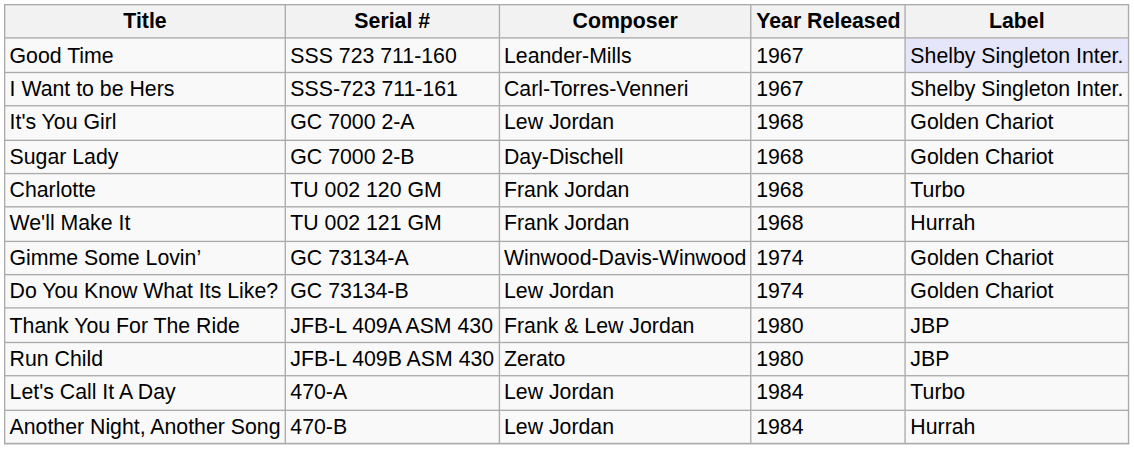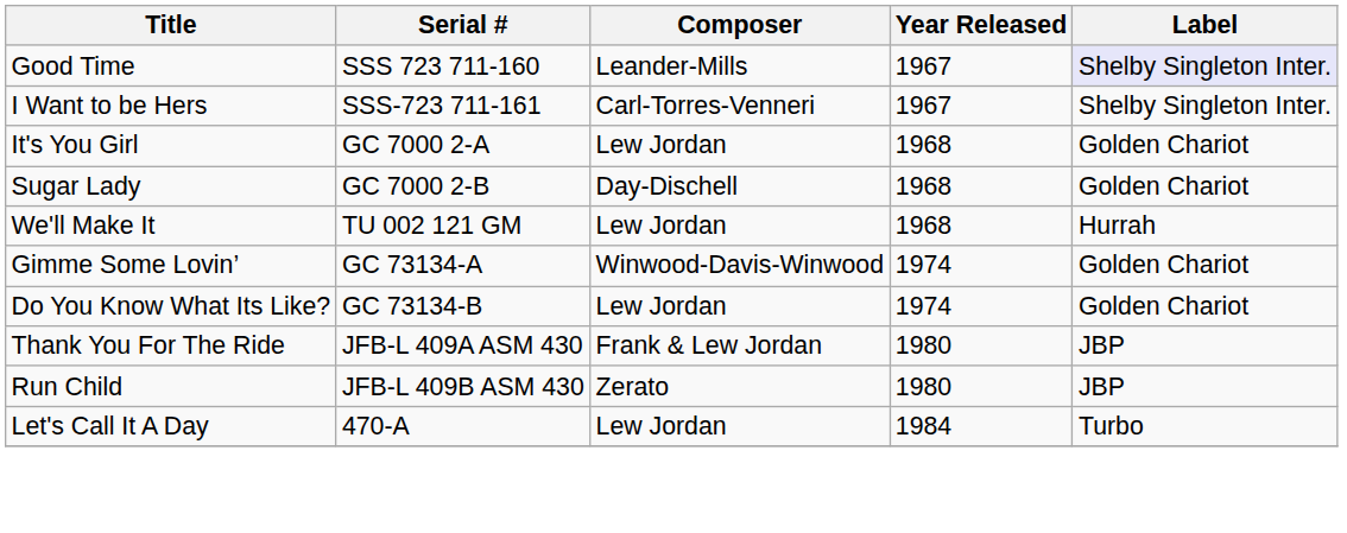 <table class="wikitable">
 <tr>
 <th>Title</th>
 <th>Serial #</th>
 <th>Composer</th>
 <th>Year Released</th>
 <th>Label</th>
 </tr>
 <tr>
 <td>Good Time</td>
 <td>SSS 723 711-160</td>
 <td>Leander-Mills</td>
 <td>1967</td>
 <td style="background: lavender;">Shelby Singleton Inter.</td>
 </tr>
 <tr>
 <td>I Want to be Hers</td>
 <td>SSS-723 711-161</td>
 <td>Carl-Torres-Venneri</td>
 <td>1967</td>
 <td>Shelby Singleton Inter.</td>
 </tr>
 <tr>
 <td>It's You Girl</td>
 <td>GC 7000 2-A</td>
 <td>Lew Jordan</td>
 <td>1968</td>
 <td>Golden Chariot</td>
 </tr>
 <tr>
 <td>Sugar Lady</td>
 <td>GC 7000 2-B</td>
 <td>Day-Dischell</td>
 <td>1968</td>
 <td>Golden Chariot</td>
 </tr>
 <tr>
-<td>Charlotte</td>
-<td>TU 002 120 GM</td>
-<td>Frank Jordan</td>
-<td>1968</td>
-<td>Turbo</td>
-</tr>
-<tr>
 <td>We'll Make It</td>
 <td>TU 002 121 GM</td>
-<td>Frank Jordan</td>
+<td>Lew Jordan</td>
 <td>1968</td>
 <td>Hurrah</td>
 </tr>
 <tr>
 <td>Gimme Some Lovin’</td>
 <td>GC 73134-A</td>
 <td>Winwood-Davis-Winwood</td>
 <td>1974</td>
 <td>Golden Chariot</td>
 </tr>
 <tr>
 <td>Do You Know What Its Like?</td>
 <td>GC 73134-B</td>
 <td>Lew Jordan</td>
 <td>1974</td>
 <td>Golden Chariot</td>
 </tr>
 <tr>
 <td>Thank You For The Ride</td>
 <td>JFB-L 409A ASM 430</td>
 <td>Frank & Lew Jordan</td>
 <td>1980</td>
 <td>JBP</td>
 </tr>
 <tr>
 <td>Run Child</td>
 <td>JFB-L 409B ASM 430</td>
 <td>Zerato</td>
 <td>1980</td>
 <td>JBP</td>
 </tr>
 <tr>
 <td>Let's Call It A Day</td>
 <td>470-A</td>
 <td>Lew Jordan</td>
 <td>1984</td>
 <td>Turbo</td>
 </tr>
 <tr>
-<td>Another Night, Another Song</td>
-<td>470-B</td>
-<td>Lew Jordan</td>
-<td>1984</td>
-<td>Hurrah</td>
-</tr>
-<tr>
 </tr>
 </table>
